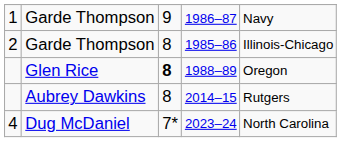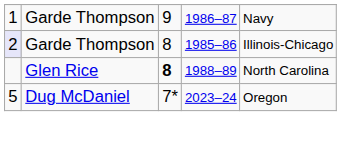 <table class="wikitable">
 <tr>
 </tr>
 <tr>
 <td>1</td>
 <td>Garde Thompson</td>
 <td>9</td>
 <td style="font-size:80%;"><a href='#'>1986–87</a></td>
 <td style="font-size:80%;">Navy</td>
 </tr>
 <tr>
-<td>2</td>
+<td style="background: lavender;">2</td>
 <td>Garde Thompson</td>
 <td>8</td>
 <td style="font-size:80%;"><a href='#'>1985–86</a></td>
 <td style="font-size:80%;">Illinois-Chicago</td>
 </tr>
 <tr>
 <td></td>
 <td><a href='#'>Glen Rice</a></td>
 <td><strong>8</strong></td>
 <td style="font-size:80%;"><a href='#'>1988–89</a></td>
-<td style="font-size:80%;">Oregon</td>
+<td style="font-size:80%;">North Carolina</td>
 </tr>
 <tr>
-<td></td>
-<td><a href='#'>Aubrey Dawkins</a></td>
-<td>8</td>
-<td style="font-size:80%;"><a href='#'>2014–15</a></td>
-<td style="font-size:80%;">Rutgers</td>
-</tr>
-<tr>
-<td>4</td>
+<td>5</td>
 <td><a href='#'>Dug McDaniel</a></td>
 <td>7*</td>
 <td style="font-size:80%;"><a href='#'>2023–24</a></td>
-<td style="font-size:80%;">North Carolina</td>
+<td style="font-size:80%;">Oregon</td>
 </tr>
 </table>
